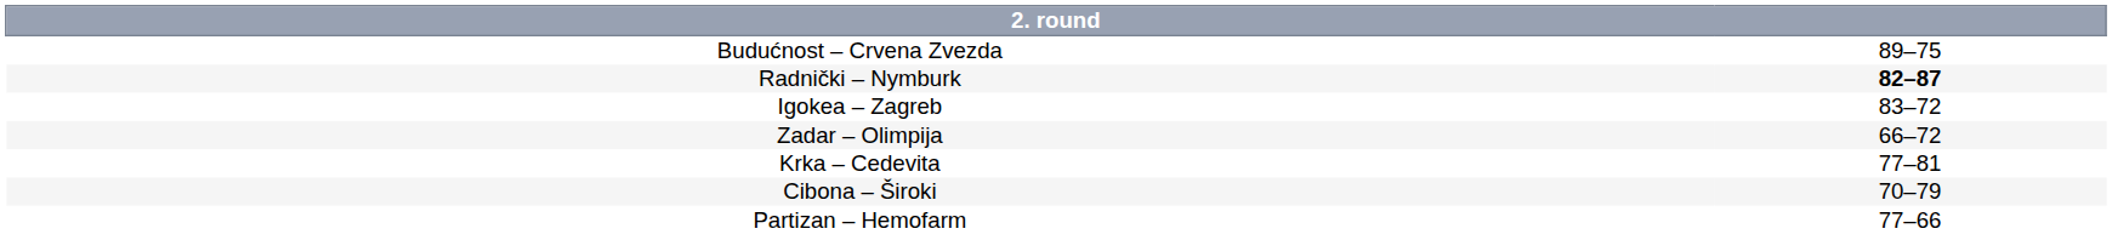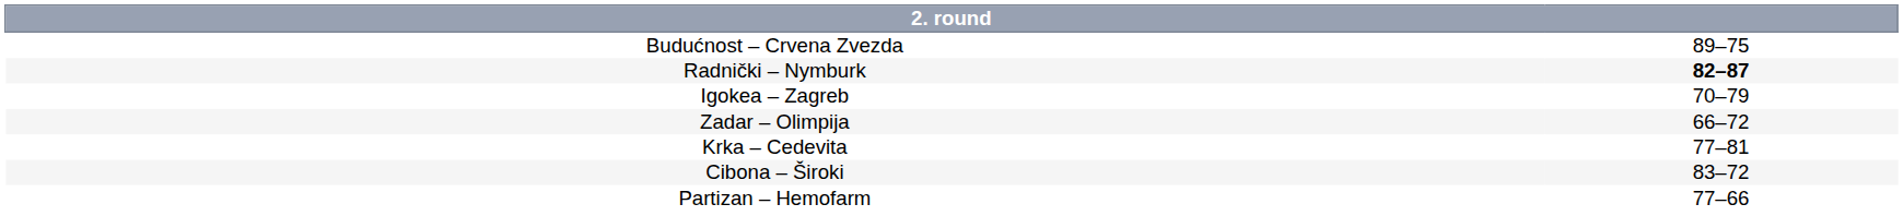 <table border=0 cellspacing=0 cellpadding=1em style="font-size: 85%; border-collapse: collapse;" width=100%>
 <tr>
 <td colspan=5 bgcolor=#98A1B2 style="border:1px solid #7A8392; text-align:center; color:#FFFFFF;"><strong>2. round</strong></td>
 </tr>
 <tr align=center bgcolor=#FFFFFF>
 <td>Budućnost – Crvena Zvezda</td>
 <td>89–75</td>
 </tr>
 <tr align=center bgcolor=#f5f5f5>
 <td>Radnički – Nymburk</td>
 <td><strong>82–87</strong></td>
 </tr>
 <tr align=center bgcolor=#FFFFFF>
 <td>Igokea – Zagreb</td>
-<td>83–72</td>
+<td>70–79</td>
 </tr>
 <tr align=center bgcolor=#f5f5f5>
 <td>Zadar – Olimpija</td>
 <td>66–72</td>
 </tr>
 <tr align=center bgcolor=#FFFFFF>
 <td>Krka – Cedevita</td>
 <td>77–81</td>
 </tr>
 <tr align=center bgcolor=#f5f5f5>
 <td>Cibona – Široki</td>
-<td>70–79</td>
+<td>83–72</td>
 </tr>
 <tr align=center bgcolor=#FFFFFF>
 <td>Partizan – Hemofarm</td>
 <td>77–66</td>
 </tr>
 </table>
